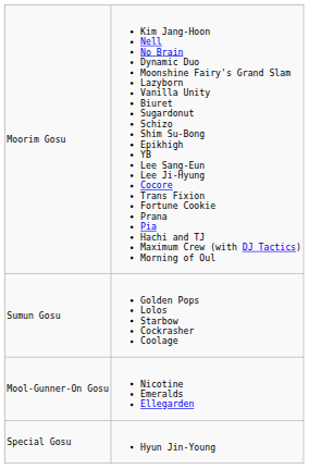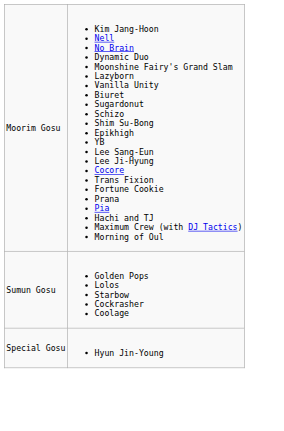 <table class="wikitable">
 <tr>
 <td>Moorim Gosu</td>
 <td><br><ul><li>Kim Jang-Hoon</li><li><a href='#'>Nell</a></li><li><a href='#'>No Brain</a></li><li>Dynamic Duo</li><li>Moonshine Fairy's Grand Slam</li><li>Lazyborn</li><li>Vanilla Unity</li><li>Biuret</li><li>Sugardonut</li><li>Schizo</li><li>Shim Su-Bong</li><li>Epikhigh</li><li>YB</li><li>Lee Sang-Eun</li><li>Lee Ji-Hyung</li><li><a href='#'>Cocore</a></li><li>Trans Fixion</li><li>Fortune Cookie</li><li>Prana</li><li><a href='#'>Pia</a></li><li>Hachi and TJ</li><li>Maximum Crew (with <a href='#'>DJ Tactics</a>)</li><li>Morning of Oul</li></ul></td>
 </tr>
 <tr>
 <td>Sumun Gosu</td>
 <td><br><ul><li>Golden Pops</li><li>Lolos</li><li>Starbow</li><li>Cockrasher</li><li>Coolage</li></ul></td>
 </tr>
 <tr>
-<td>Mool-Gunner-On Gosu</td>
-<td><br><ul><li>Nicotine</li><li>Emeralds</li><li><a href='#'>Ellegarden</a></li></ul></td>
-</tr>
-<tr>
 <td>Special Gosu</td>
 <td><br><ul><li>Hyun Jin-Young</li></ul></td>
 </tr>
 </table>
